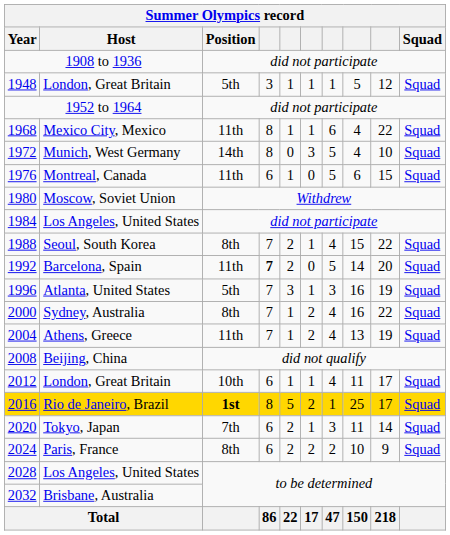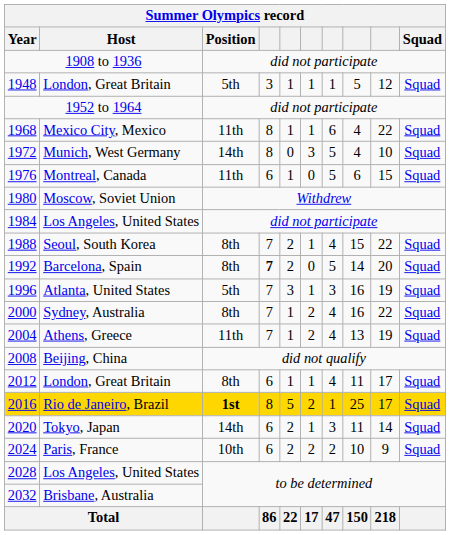 <table class="wikitable" style="text-align: center;">
 <tr>
 <th colspan=11><a href='#'>Summer Olympics</a> record</th>
 </tr>
 <tr>
 <th>Year</th>
 <th>Host</th>
 <th>Position</th>
 <th></th>
 <th></th>
 <th></th>
 <th></th>
 <th></th>
 <th></th>
 <th>Squad</th>
 </tr>
 <tr>
 <td colspan=2><a href='#'>1908</a> to <a href='#'>1936</a></td>
 <td colspan=8><em>did not participate</em></td>
 </tr>
 <tr>
 <td><a href='#'>1948</a></td>
 <td align=left> <a href='#'>London</a>, Great Britain</td>
 <td>5th</td>
 <td>3</td>
 <td>1</td>
 <td>1</td>
 <td>1</td>
 <td>5</td>
 <td>12</td>
 <td><a href='#'>Squad</a></td>
 </tr>
 <tr>
 <td colspan=2><a href='#'>1952</a> to <a href='#'>1964</a></td>
 <td colspan=8><em>did not participate</em></td>
 </tr>
 <tr>
 <td><a href='#'>1968</a></td>
 <td align=left> <a href='#'>Mexico City</a>, Mexico</td>
 <td>11th</td>
 <td>8</td>
 <td>1</td>
 <td>1</td>
 <td>6</td>
 <td>4</td>
 <td>22</td>
 <td><a href='#'>Squad</a></td>
 </tr>
 <tr>
 <td><a href='#'>1972</a></td>
 <td align=left> <a href='#'>Munich</a>, West Germany</td>
 <td>14th</td>
 <td>8</td>
 <td>0</td>
 <td>3</td>
 <td>5</td>
 <td>4</td>
 <td>10</td>
 <td><a href='#'>Squad</a></td>
 </tr>
 <tr>
 <td><a href='#'>1976</a></td>
 <td align=left> <a href='#'>Montreal</a>, Canada</td>
 <td>11th</td>
 <td>6</td>
 <td>1</td>
 <td>0</td>
 <td>5</td>
 <td>6</td>
 <td>15</td>
 <td><a href='#'>Squad</a></td>
 </tr>
 <tr>
 <td><a href='#'>1980</a></td>
 <td align=left> <a href='#'>Moscow</a>, Soviet Union</td>
 <td colspan=9><em><a href='#'>Withdrew</a></em></td>
 </tr>
 <tr>
 <td><a href='#'>1984</a></td>
 <td align=left> <a href='#'>Los Angeles</a>, United States</td>
 <td colspan=9><em><a href='#'>did not participate</a></em></td>
 </tr>
 <tr>
 <td><a href='#'>1988</a></td>
 <td align=left> <a href='#'>Seoul</a>, South Korea</td>
 <td>8th</td>
 <td>7</td>
 <td>2</td>
 <td>1</td>
 <td>4</td>
 <td>15</td>
 <td>22</td>
 <td><a href='#'>Squad</a></td>
 </tr>
 <tr>
 <td><a href='#'>1992</a></td>
 <td align=left> <a href='#'>Barcelona</a>, Spain</td>
-<td>11th</td>
+<td>8th</td>
 <td><strong>7</strong></td>
 <td>2</td>
 <td>0</td>
 <td>5</td>
 <td>14</td>
 <td>20</td>
 <td><a href='#'>Squad</a></td>
 </tr>
 <tr>
 <td><a href='#'>1996</a></td>
 <td align=left> <a href='#'>Atlanta</a>, United States</td>
 <td>5th</td>
 <td>7</td>
 <td>3</td>
 <td>1</td>
 <td>3</td>
 <td>16</td>
 <td>19</td>
 <td><a href='#'>Squad</a></td>
 </tr>
 <tr>
 <td><a href='#'>2000</a></td>
 <td align=left> <a href='#'>Sydney</a>, Australia</td>
 <td>8th</td>
 <td>7</td>
 <td>1</td>
 <td>2</td>
 <td>4</td>
 <td>16</td>
 <td>22</td>
 <td><a href='#'>Squad</a></td>
 </tr>
 <tr>
 <td><a href='#'>2004</a></td>
 <td align=left> <a href='#'>Athens</a>, Greece</td>
 <td>11th</td>
 <td>7</td>
 <td>1</td>
 <td>2</td>
 <td>4</td>
 <td>13</td>
 <td>19</td>
 <td><a href='#'>Squad</a></td>
 </tr>
 <tr>
 <td><a href='#'>2008</a></td>
 <td align=left> <a href='#'>Beijing</a>, China</td>
 <td colspan=8><em>did not qualify</em></td>
 </tr>
 <tr>
 <td><a href='#'>2012</a></td>
 <td align=left> <a href='#'>London</a>, Great Britain</td>
-<td>10th</td>
+<td>8th</td>
 <td>6</td>
 <td>1</td>
 <td>1</td>
 <td>4</td>
 <td>11</td>
 <td>17</td>
 <td><a href='#'>Squad</a></td>
 </tr>
 <tr bgcolor=gold>
 <td><a href='#'>2016</a></td>
 <td align=left> <a href='#'>Rio de Janeiro</a>, Brazil</td>
 <td><strong>1st</strong></td>
 <td>8</td>
 <td>5</td>
 <td>2</td>
 <td>1</td>
 <td>25</td>
 <td>17</td>
 <td><a href='#'>Squad</a></td>
 </tr>
 <tr>
 <td><a href='#'>2020</a></td>
 <td align=left> <a href='#'>Tokyo</a>, Japan</td>
-<td>7th</td>
+<td>14th</td>
 <td>6</td>
 <td>2</td>
 <td>1</td>
 <td>3</td>
 <td>11</td>
 <td>14</td>
 <td><a href='#'>Squad</a></td>
 </tr>
 <tr>
 <td><a href='#'>2024</a></td>
 <td align=left> <a href='#'>Paris</a>, France</td>
-<td>8th</td>
+<td>10th</td>
 <td>6</td>
 <td>2</td>
 <td>2</td>
 <td>2</td>
 <td>10</td>
 <td>9</td>
 <td><a href='#'>Squad</a></td>
 </tr>
 <tr>
 <td><a href='#'>2028</a></td>
 <td align=left> <a href='#'>Los Angeles</a>, United States</td>
 <td colspan=8 rowspan=2><em>to be determined</em></td>
 </tr>
 <tr>
 <td><a href='#'>2032</a></td>
 <td align=left> <a href='#'>Brisbane</a>, Australia</td>
 </tr>
 <tr>
 <th colspan=2>Total</th>
 <th></th>
 <th>86</th>
 <th>22</th>
 <th>17</th>
 <th>47</th>
 <th>150</th>
 <th>218</th>
 <th></th>
 </tr>
 </table>
